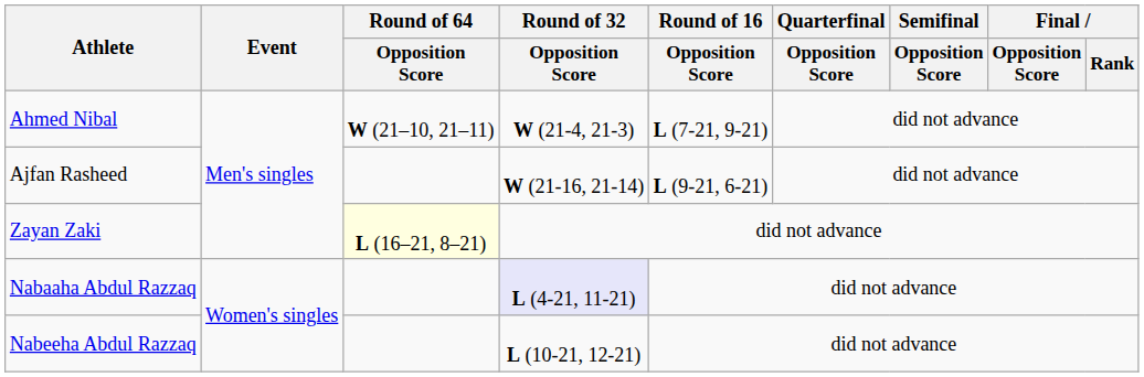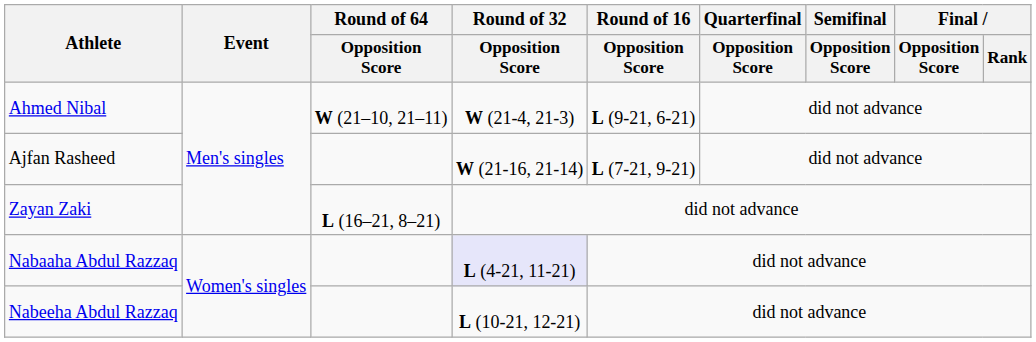 <table class=wikitable style="font-size:90%">
 <tr>
 <th rowspan=2>Athlete</th>
 <th rowspan=2>Event</th>
 <th>Round of 64</th>
 <th>Round of 32</th>
 <th>Round of 16</th>
 <th>Quarterfinal</th>
 <th>Semifinal</th>
 <th colspan=2>Final / </th>
 </tr>
 <tr style="font-size:95%">
 <th>Opposition<br>Score</th>
 <th>Opposition<br>Score</th>
 <th>Opposition<br>Score</th>
 <th>Opposition<br>Score</th>
 <th>Opposition<br>Score</th>
 <th>Opposition<br>Score</th>
 <th>Rank</th>
 </tr>
 <tr align=center>
 <td align=left><a href='#'>Ahmed Nibal</a></td>
 <td align=left rowspan=3><a href='#'>Men's singles</a></td>
 <td><br><strong>W</strong> (21–10, 21–11)</td>
 <td><br><strong>W</strong> (21-4, 21-3)</td>
-<td><br><strong>L</strong> (7-21, 9-21)</td>
+<td><br><strong>L</strong> (9-21, 6-21)</td>
 <td colspan=4>did not advance</td>
 </tr>
 <tr align=center>
 <td align=left>Ajfan Rasheed</td>
 <td></td>
 <td><br><strong>W</strong> (21-16, 21-14)</td>
-<td><br><strong>L</strong> (9-21, 6-21)</td>
+<td><br><strong>L</strong> (7-21, 9-21)</td>
 <td colspan=4>did not advance</td>
 </tr>
 <tr align=center>
 <td align=left><a href='#'>Zayan Zaki</a></td>
-<td style="background: lightyellow;"><br><strong>L</strong> (16–21, 8–21)</td>
+<td><br><strong>L</strong> (16–21, 8–21)</td>
 <td colspan=6>did not advance</td>
 </tr>
 <tr align=center>
 <td align=left><a href='#'>Nabaaha Abdul Razzaq</a></td>
 <td align=left rowspan=2><a href='#'>Women's singles</a></td>
 <td></td>
 <td style="background: lavender;"><br><strong>L</strong> (4-21, 11-21)</td>
 <td colspan=5>did not advance</td>
 </tr>
 <tr align=center>
 <td align=left><a href='#'>Nabeeha Abdul Razzaq</a></td>
 <td></td>
 <td><br><strong>L</strong> (10-21, 12-21)</td>
 <td colspan=5>did not advance</td>
 </tr>
 </table>
